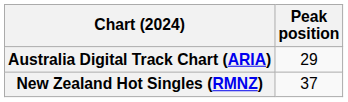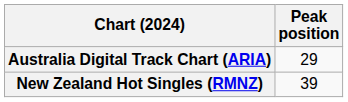 <table class="wikitable sortable plainrowheaders" style="text-align:center">
 <tr>
 <th scope="col">Chart (2024)</th>
 <th scope="col">Peak<br>position</th>
 </tr>
 <tr>
 <th scope="row">Australia Digital Track Chart (<a href='#'>ARIA</a>)</th>
 <td>29</td>
 </tr>
 <tr>
 <th scope="row">New Zealand Hot Singles (<a href='#'>RMNZ</a>)</th>
-<td>37</td>
+<td>39</td>
 </tr>
 </table>
